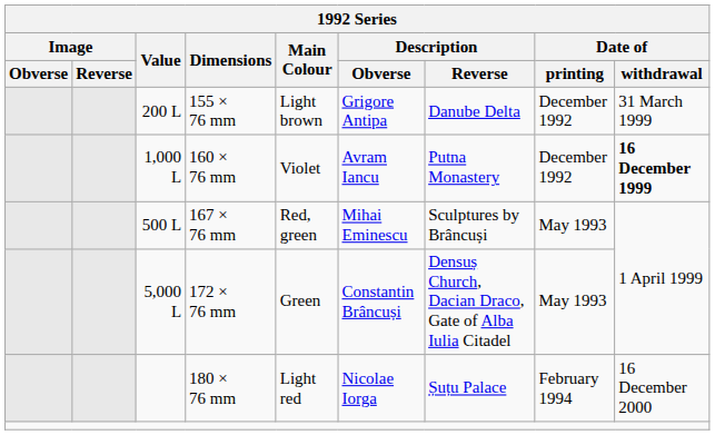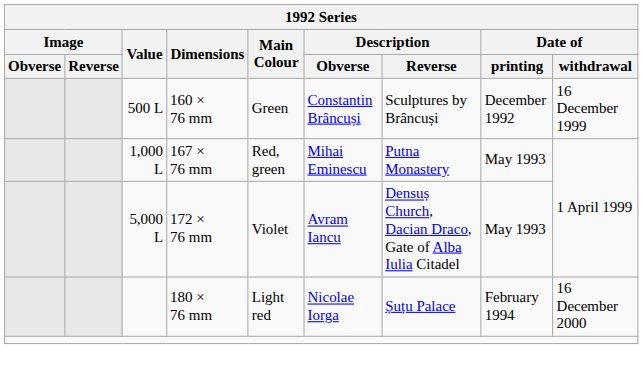 <table class="wikitable" style="font-size: 90%">
 <tr>
 <th colspan=9>1992 Series</th>
 </tr>
 <tr>
 <th colspan=2>Image</th>
 <th rowspan=2>Value</th>
 <th rowspan=2>Dimensions</th>
 <th rowspan=2>Main Colour</th>
 <th colspan=2>Description</th>
 <th colspan=2>Date of</th>
 </tr>
 <tr>
 <th>Obverse</th>
 <th>Reverse</th>
 <th>Obverse</th>
 <th>Reverse</th>
 <th>printing</th>
 <th>withdrawal</th>
 </tr>
 <tr>
 <td align=right bgcolor="#E8E8E8"></td>
 <td align=left bgcolor="#E8E8E8"></td>
-<td align=right>200 L</td>
-<td>155 × 76 mm</td>
-<td>Light brown</td>
-<td><a href='#'>Grigore Antipa</a></td>
-<td><a href='#'>Danube Delta</a></td>
+<td align=right>500 L</td>
+<td>160 × 76 mm</td>
+<td>Green</td>
+<td><a href='#'>Constantin Brâncuși</a></td>
+<td>Sculptures by Brâncuși</td>
 <td>December 1992</td>
-<td>31 March 1999</td>
+<td>16 December 1999</td>
 </tr>
 <tr>
 <td align=right bgcolor="#E8E8E8"></td>
 <td align=left bgcolor="#E8E8E8"></td>
 <td align=right>1,000 L</td>
-<td>160 × 76 mm</td>
-<td>Violet</td>
-<td><a href='#'>Avram Iancu</a></td>
-<td><a href='#'>Putna Monastery</a></td>
-<td>December 1992</td>
-<td><strong>16 December 1999</strong></td>
-</tr>
-<tr>
-<td align=right bgcolor="#E8E8E8"></td>
-<td align=left bgcolor="#E8E8E8"></td>
-<td align=right>500 L</td>
 <td>167 × 76 mm</td>
 <td>Red, green</td>
 <td><a href='#'>Mihai Eminescu</a></td>
-<td>Sculptures by Brâncuși</td>
+<td><a href='#'>Putna Monastery</a></td>
 <td>May 1993</td>
 <td rowspan=2>1 April 1999</td>
 </tr>
 <tr>
 <td align=right bgcolor="#E8E8E8"></td>
 <td align=left bgcolor="#E8E8E8"></td>
 <td align=right>5,000 L</td>
 <td>172 × 76 mm</td>
-<td>Green</td>
-<td><a href='#'>Constantin Brâncuși</a></td>
+<td>Violet</td>
+<td><a href='#'>Avram Iancu</a></td>
 <td><a href='#'>Densuș Church</a>, <a href='#'>Dacian Draco</a>, Gate of <a href='#'>Alba Iulia</a> Citadel</td>
 <td>May 1993</td>
 </tr>
 <tr>
 <td align=right bgcolor="#E8E8E8"></td>
 <td align=left bgcolor="#E8E8E8"></td>
 <td align=right></td>
 <td>180 × 76 mm</td>
 <td>Light red</td>
 <td><a href='#'>Nicolae Iorga</a></td>
 <td><a href='#'>Șuțu Palace</a></td>
 <td>February 1994</td>
 <td>16 December 2000</td>
 </tr>
 <tr>
 <td colspan=9></td>
 </tr>
 </table>
